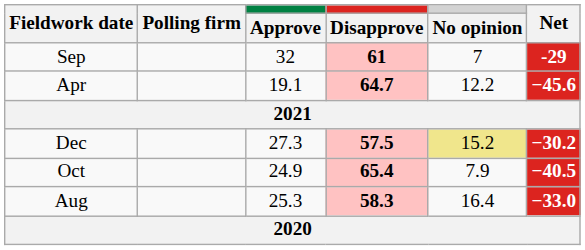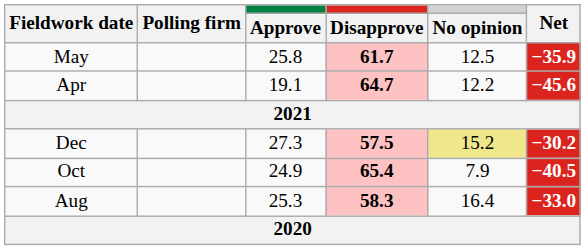 <table class="wikitable mw-collapsible" style="text-align:center; font-size:85%; line-height:14px;">
 <tr>
 <th rowspan="2">Fieldwork date</th>
 <th rowspan="2">Polling firm</th>
 <th style="background: #008142;"></th>
 <th style="background: #DC241F;"></th>
 <th style="background: lightgrey;"></th>
 <th rowspan="2">Net</th>
 </tr>
 <tr>
 <th>Approve</th>
 <th>Disapprove</th>
 <th>No opinion</th>
 </tr>
 <tr>
-<td>Sep</td>
+<td>May</td>
 <td></td>
-<td>32</td>
-<td style="background:#FFC2C2"><strong>61</strong></td>
-<td>7</td>
-<th style="background:#DC241F; color:white;">-29</th>
+<td>25.8</td>
+<td style="background:#FFC2C2"><strong>61.7</strong></td>
+<td>12.5</td>
+<th style="background:#DC241F; color:white;">−35.9</th>
 </tr>
 <tr>
 <td>Apr</td>
 <td></td>
 <td>19.1</td>
 <td style="background:#FFC2C2"><strong>64.7</strong></td>
 <td>12.2</td>
 <th style="background:#DC241F; color:white;">−45.6</th>
 </tr>
 <tr>
 <th colspan="6">2021</th>
 </tr>
 <tr>
 <td>Dec</td>
 <td></td>
 <td>27.3</td>
 <td style="background:#FFC2C2"><strong>57.5</strong></td>
 <td style="background: khaki;">15.2</td>
 <th style="background:#DC241F; color:white;">−30.2</th>
 </tr>
 <tr>
 <td>Oct</td>
 <td></td>
 <td>24.9</td>
 <td style="background:#FFC2C2"><strong>65.4</strong></td>
 <td>7.9</td>
 <th style="background:#DC241F; color:white;">−40.5</th>
 </tr>
 <tr>
 <td>Aug</td>
 <td></td>
 <td>25.3</td>
 <td style="background:#FFC2C2"><strong>58.3</strong></td>
 <td>16.4</td>
 <th style="background:#DC241F; color:white;">−33.0</th>
 </tr>
 <tr>
 <th colspan="6">2020</th>
 </tr>
 </table>
